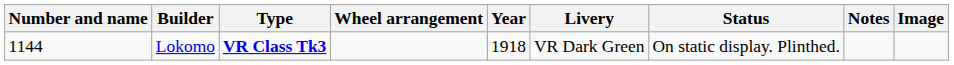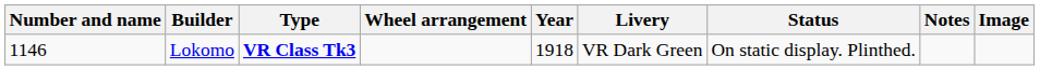 <table class="wikitable">
 <tr>
 <th>Number and name</th>
 <th>Builder</th>
 <th>Type</th>
 <th>Wheel arrangement</th>
 <th>Year</th>
 <th>Livery</th>
 <th>Status</th>
 <th>Notes</th>
 <th>Image</th>
 </tr>
 <tr>
-<td>1144</td>
+<td>1146</td>
 <td><a href='#'>Lokomo</a></td>
 <td><strong><a href='#'>VR Class Tk3</a></strong></td>
 <td></td>
 <td>1918</td>
 <td>VR Dark Green</td>
 <td>On static display. Plinthed.</td>
 <td></td>
 <td></td>
 </tr>
 </table>
